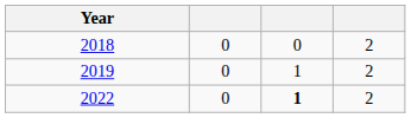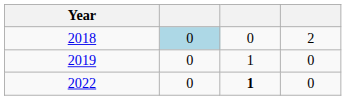 <table class="wikitable" width=30% style="font-size:100%; text-align:center;">
 <tr>
 <th>Year</th>
 <th></th>
 <th></th>
 <th></th>
 </tr>
 <tr>
 <td><a href='#'>2018</a></td>
-<td>0</td>
+<td style="background: lightblue;">0</td>
 <td>0</td>
 <td>2</td>
 </tr>
 <tr>
 <td><a href='#'>2019</a></td>
 <td>0</td>
 <td>1</td>
-<td>2</td>
+<td>0</td>
 </tr>
 <tr>
 <td><a href='#'>2022</a></td>
 <td>0</td>
 <td><strong>1</strong></td>
-<td>2</td>
+<td>0</td>
 </tr>
 </table>
